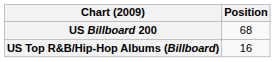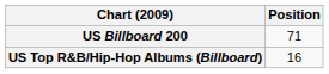 <table class="wikitable sortable plainrowheaders">
 <tr>
 <th>Chart (2009)</th>
 <th>Position</th>
 </tr>
 <tr>
 <th scope="row">US <em>Billboard</em> 200</th>
-<td style="text-align:center;">68</td>
+<td style="text-align:center;">71</td>
 </tr>
 <tr>
 <th scope="row">US Top R&B/Hip-Hop Albums (<em>Billboard</em>)</th>
 <td style="text-align:center;">16</td>
 </tr>
 </table>
